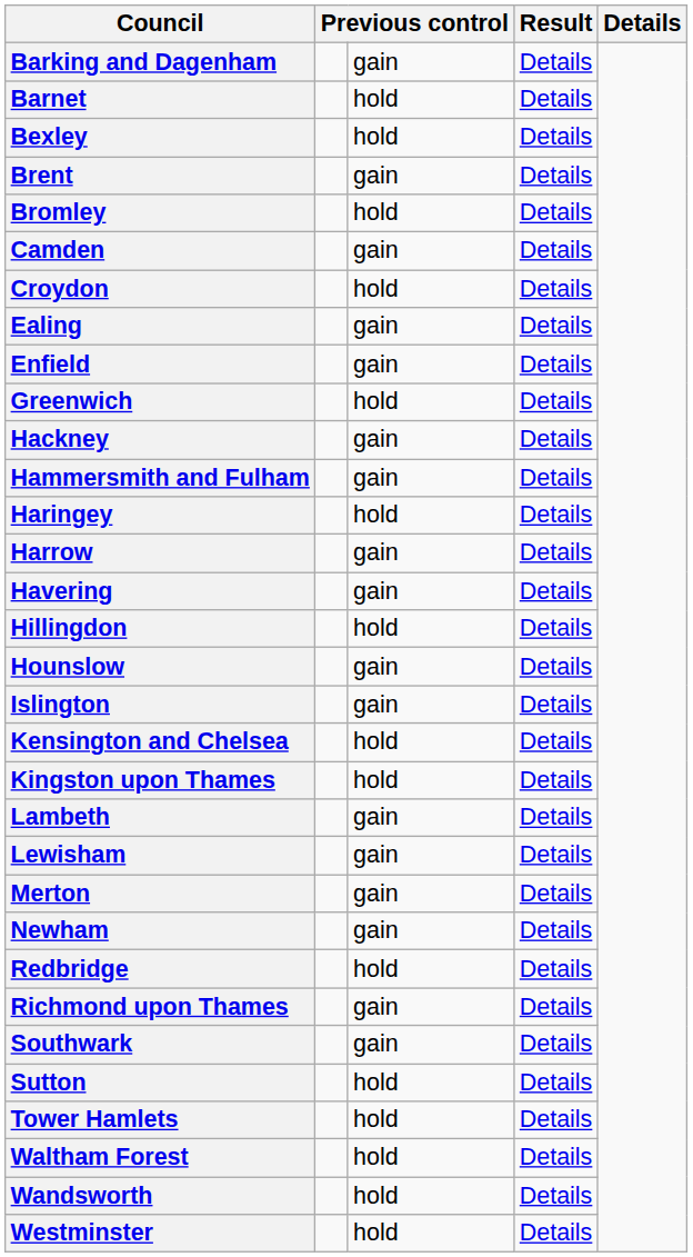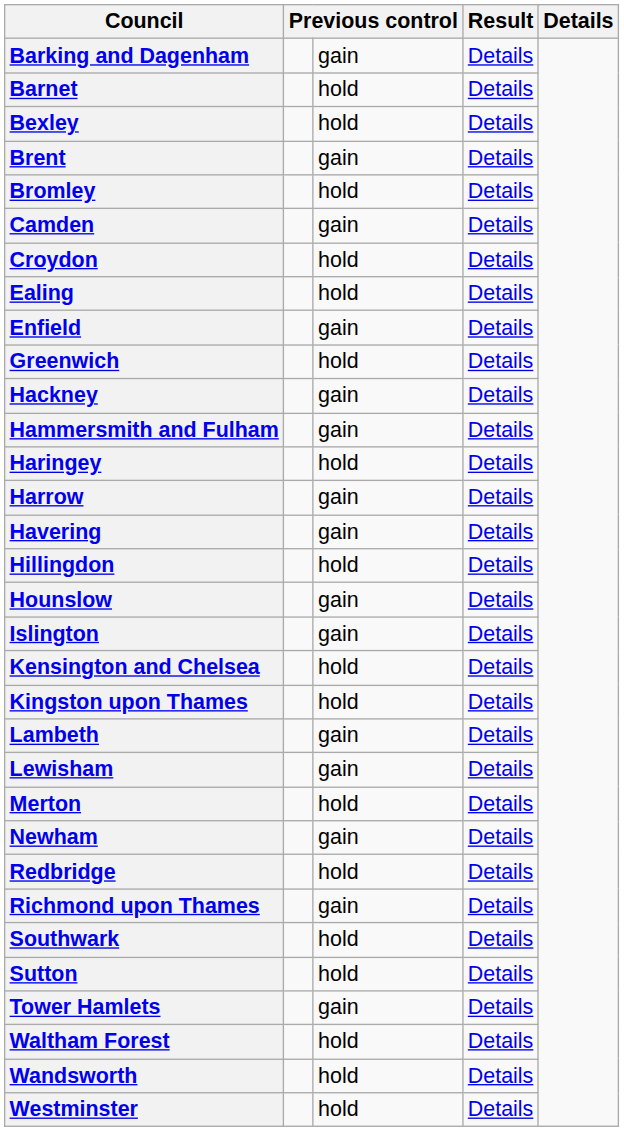 <table class="wikitable sortable" border="1">
 <tr>
 <th scope="col">Council</th>
 <th colspan=2>Previous control</th>
 <th colspan=2>Result</th>
 <th class="unsortable" scope="col">Details</th>
 </tr>
 <tr>
 <th scope="row" style="text-align: left;"><a href='#'>Barking and Dagenham</a></th>
 <td></td>
 <td> gain</td>
 <td><a href='#'>Details</a></td>
 </tr>
 <tr>
 <th scope="row" style="text-align: left;"><a href='#'>Barnet</a></th>
 <td></td>
 <td> hold</td>
 <td><a href='#'>Details</a></td>
 </tr>
 <tr>
 <th scope="row" style="text-align: left;"><a href='#'>Bexley</a></th>
 <td></td>
 <td> hold</td>
 <td><a href='#'>Details</a></td>
 </tr>
 <tr>
 <th scope="row" style="text-align: left;"><a href='#'>Brent</a></th>
 <td></td>
 <td> gain</td>
 <td><a href='#'>Details</a></td>
 </tr>
 <tr>
 <th scope="row" style="text-align: left;"><a href='#'>Bromley</a></th>
 <td></td>
 <td> hold</td>
 <td><a href='#'>Details</a></td>
 </tr>
 <tr>
 <th scope="row" style="text-align: left;"><a href='#'>Camden</a></th>
 <td></td>
 <td> gain</td>
 <td><a href='#'>Details</a></td>
 </tr>
 <tr>
 <th scope="row" style="text-align: left;"><a href='#'>Croydon</a></th>
 <td></td>
 <td> hold</td>
 <td><a href='#'>Details</a></td>
 </tr>
 <tr>
 <th scope="row" style="text-align: left;"><a href='#'>Ealing</a></th>
 <td></td>
-<td> gain</td>
+<td> hold</td>
 <td><a href='#'>Details</a></td>
 </tr>
 <tr>
 <th scope="row" style="text-align: left;"><a href='#'>Enfield</a></th>
 <td></td>
 <td> gain</td>
 <td><a href='#'>Details</a></td>
 </tr>
 <tr>
 <th scope="row" style="text-align: left;"><a href='#'>Greenwich</a></th>
 <td></td>
 <td> hold</td>
 <td><a href='#'>Details</a></td>
 </tr>
 <tr>
 <th scope="row" style="text-align: left;"><a href='#'>Hackney</a></th>
 <td></td>
 <td> gain</td>
 <td><a href='#'>Details</a></td>
 </tr>
 <tr>
 <th scope="row" style="text-align: left;"><a href='#'>Hammersmith and Fulham</a></th>
 <td></td>
 <td> gain</td>
 <td><a href='#'>Details</a></td>
 </tr>
 <tr>
 <th scope="row" style="text-align: left;"><a href='#'>Haringey</a></th>
 <td></td>
 <td> hold</td>
 <td><a href='#'>Details</a></td>
 </tr>
 <tr>
 <th scope="row" style="text-align: left;"><a href='#'>Harrow</a></th>
 <td></td>
 <td> gain</td>
 <td><a href='#'>Details</a></td>
 </tr>
 <tr>
 <th scope="row" style="text-align: left;"><a href='#'>Havering</a></th>
 <td></td>
 <td> gain</td>
 <td><a href='#'>Details</a></td>
 </tr>
 <tr>
 <th scope="row" style="text-align: left;"><a href='#'>Hillingdon</a></th>
 <td></td>
 <td> hold</td>
 <td><a href='#'>Details</a></td>
 </tr>
 <tr>
 <th scope="row" style="text-align: left;"><a href='#'>Hounslow</a></th>
 <td></td>
 <td> gain</td>
 <td><a href='#'>Details</a></td>
 </tr>
 <tr>
 <th scope="row" style="text-align: left;"><a href='#'>Islington</a></th>
 <td></td>
 <td> gain</td>
 <td><a href='#'>Details</a></td>
 </tr>
 <tr>
 <th scope="row" style="text-align: left;"><a href='#'>Kensington and Chelsea</a></th>
 <td></td>
 <td> hold</td>
 <td><a href='#'>Details</a></td>
 </tr>
 <tr>
 <th scope="row" style="text-align: left;"><a href='#'>Kingston upon Thames</a></th>
 <td></td>
 <td> hold</td>
 <td><a href='#'>Details</a></td>
 </tr>
 <tr>
 <th scope="row" style="text-align: left;"><a href='#'>Lambeth</a></th>
 <td></td>
 <td> gain</td>
 <td><a href='#'>Details</a></td>
 </tr>
 <tr>
 <th scope="row" style="text-align: left;"><a href='#'>Lewisham</a></th>
 <td></td>
 <td> gain</td>
 <td><a href='#'>Details</a></td>
 </tr>
 <tr>
 <th scope="row" style="text-align: left;"><a href='#'>Merton</a></th>
 <td></td>
-<td> gain</td>
+<td> hold</td>
 <td><a href='#'>Details</a></td>
 </tr>
 <tr>
 <th scope="row" style="text-align: left;"><a href='#'>Newham</a></th>
 <td></td>
 <td> gain</td>
 <td><a href='#'>Details</a></td>
 </tr>
 <tr>
 <th scope="row" style="text-align: left;"><a href='#'>Redbridge</a></th>
 <td></td>
 <td> hold</td>
 <td><a href='#'>Details</a></td>
 </tr>
 <tr>
 <th scope="row" style="text-align: left;"><a href='#'>Richmond upon Thames</a></th>
 <td></td>
 <td> gain</td>
 <td><a href='#'>Details</a></td>
 </tr>
 <tr>
 <th scope="row" style="text-align: left;"><a href='#'>Southwark</a></th>
 <td></td>
-<td> gain</td>
+<td> hold</td>
 <td><a href='#'>Details</a></td>
 </tr>
 <tr>
 <th scope="row" style="text-align: left;"><a href='#'>Sutton</a></th>
 <td></td>
 <td> hold</td>
 <td><a href='#'>Details</a></td>
 </tr>
 <tr>
 <th scope="row" style="text-align: left;"><a href='#'>Tower Hamlets</a></th>
 <td></td>
-<td> hold</td>
+<td> gain</td>
 <td><a href='#'>Details</a></td>
 </tr>
 <tr>
 <th scope="row" style="text-align: left;"><a href='#'>Waltham Forest</a></th>
 <td></td>
 <td> hold</td>
 <td><a href='#'>Details</a></td>
 </tr>
 <tr>
 <th scope="row" style="text-align: left;"><a href='#'>Wandsworth</a></th>
 <td></td>
 <td> hold</td>
 <td><a href='#'>Details</a></td>
 </tr>
 <tr>
 <th scope="row" style="text-align: left;"><a href='#'>Westminster</a></th>
 <td></td>
 <td> hold</td>
 <td><a href='#'>Details</a></td>
 </tr>
 </table>
